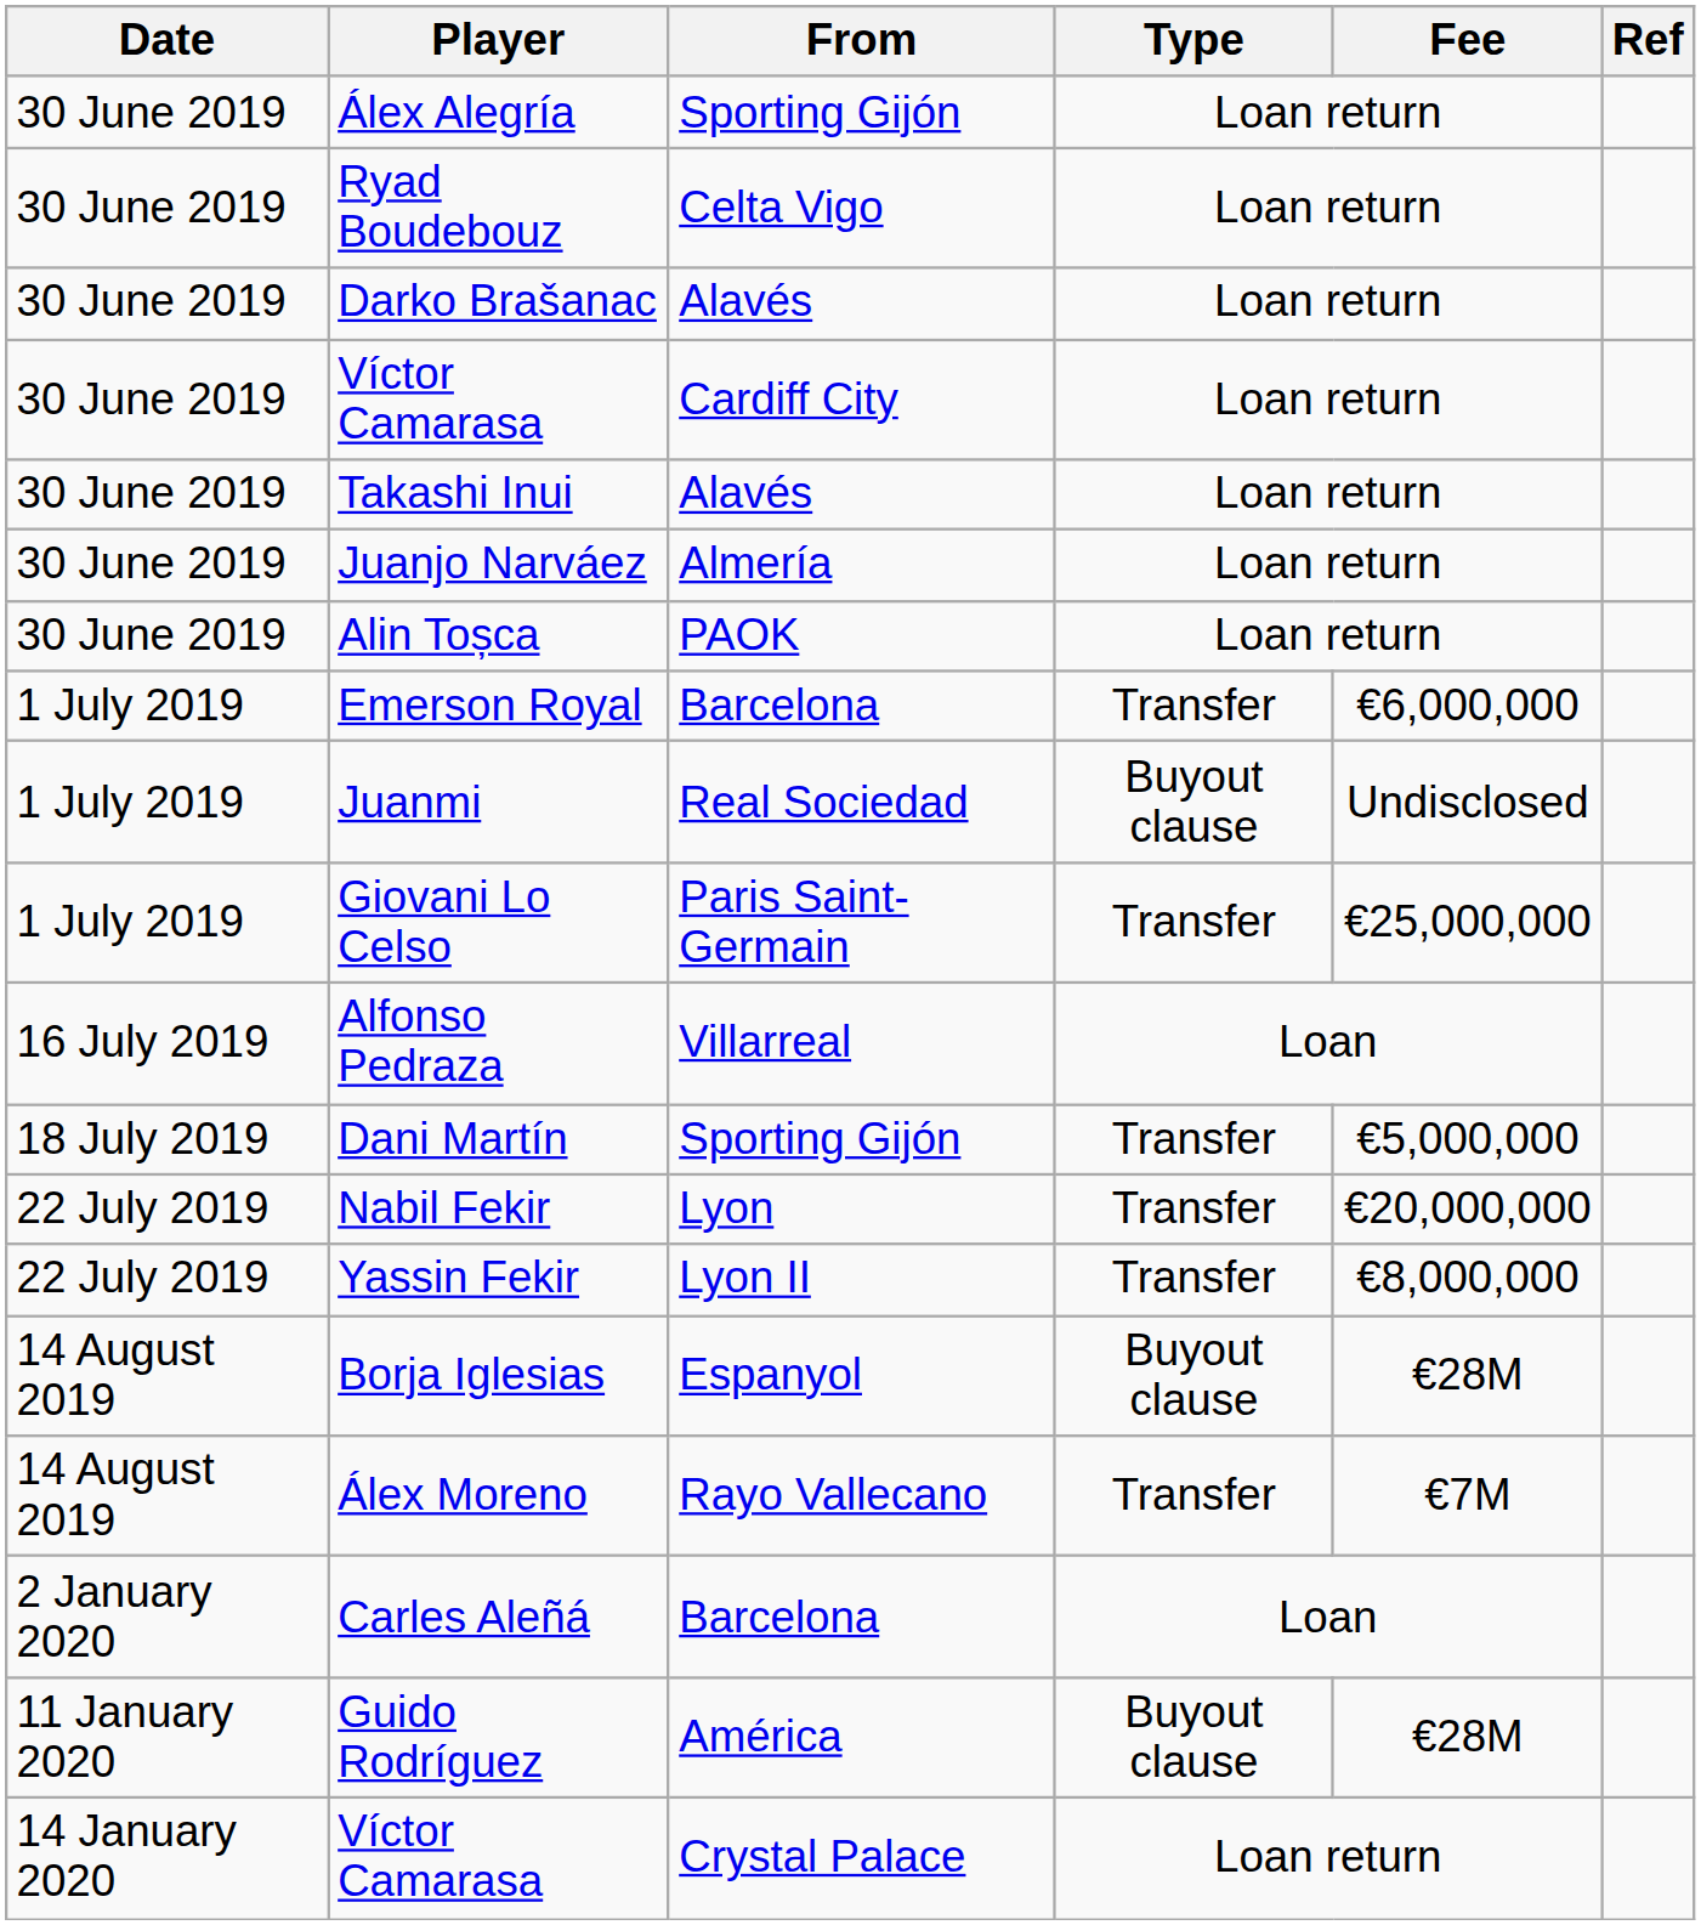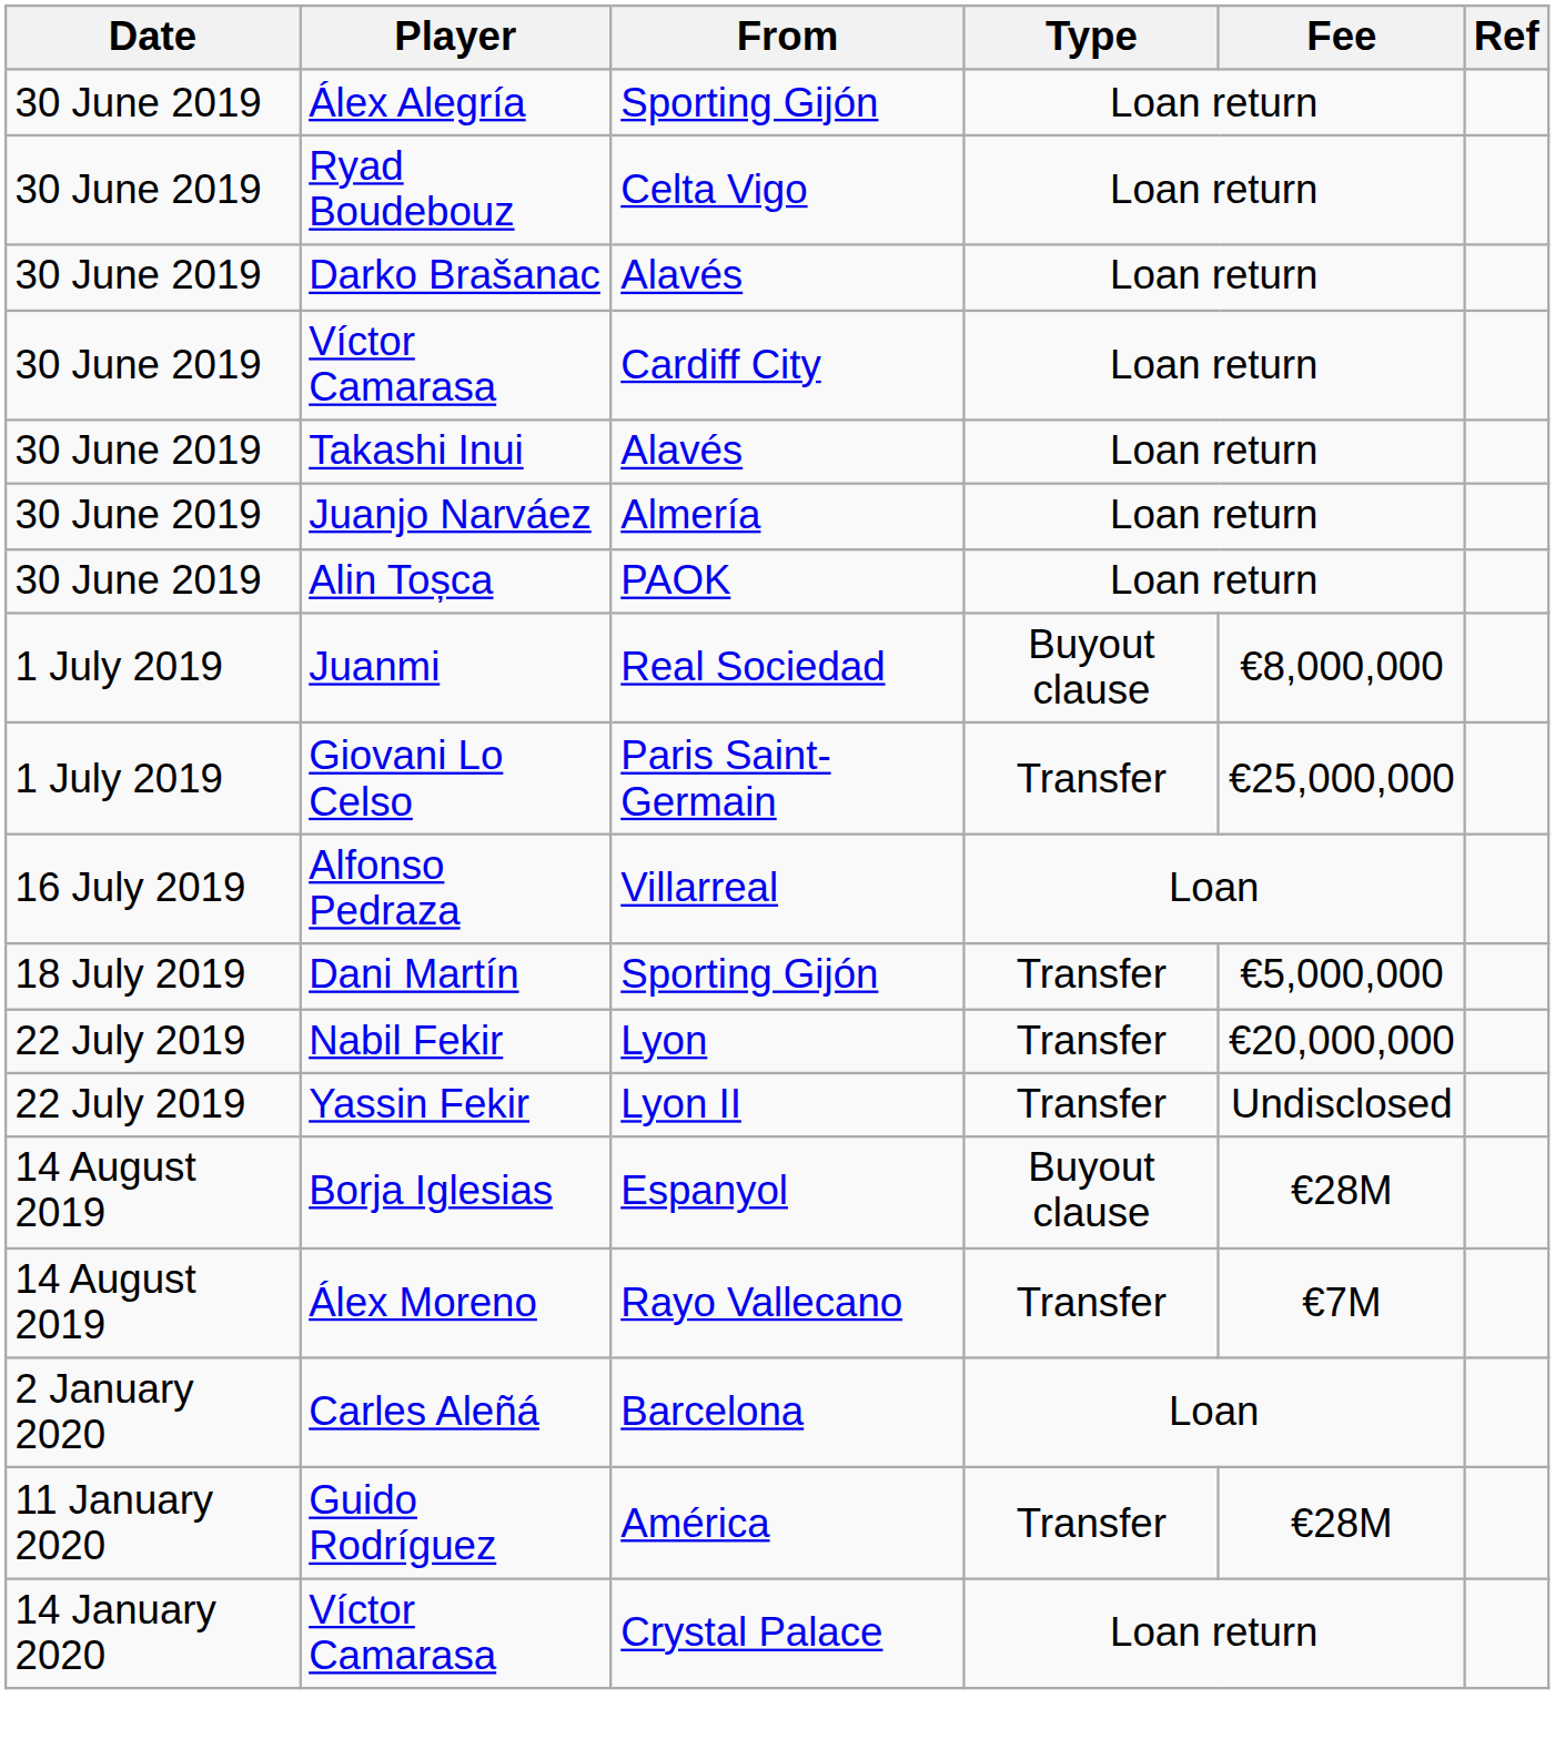 <table class="wikitable">
 <tr>
 <th>Date</th>
 <th>Player</th>
 <th>From</th>
 <th>Type</th>
 <th>Fee</th>
 <th>Ref</th>
 </tr>
 <tr>
 <td>30 June 2019</td>
 <td> <a href='#'>Álex Alegría</a></td>
 <td><a href='#'>Sporting Gijón</a></td>
 <td align=center colspan=2>Loan return</td>
 <td align=center></td>
 </tr>
 <tr>
 <td>30 June 2019</td>
 <td> <a href='#'>Ryad Boudebouz</a></td>
 <td><a href='#'>Celta Vigo</a></td>
 <td align=center colspan=2>Loan return</td>
 <td align=center></td>
 </tr>
 <tr>
 <td>30 June 2019</td>
 <td> <a href='#'>Darko Brašanac</a></td>
 <td><a href='#'>Alavés</a></td>
 <td align=center colspan=2>Loan return</td>
 <td align=center></td>
 </tr>
 <tr>
 <td>30 June 2019</td>
 <td> <a href='#'>Víctor Camarasa</a></td>
 <td> <a href='#'>Cardiff City</a></td>
 <td align=center colspan=2>Loan return</td>
 <td align=center></td>
 </tr>
 <tr>
 <td>30 June 2019</td>
 <td> <a href='#'>Takashi Inui</a></td>
 <td><a href='#'>Alavés</a></td>
 <td align=center colspan=2>Loan return</td>
 <td align=center></td>
 </tr>
 <tr>
 <td>30 June 2019</td>
 <td> <a href='#'>Juanjo Narváez</a></td>
 <td><a href='#'>Almería</a></td>
 <td align=center colspan=2>Loan return</td>
 <td align=center></td>
 </tr>
 <tr>
 <td>30 June 2019</td>
 <td> <a href='#'>Alin Toșca</a></td>
 <td> <a href='#'>PAOK</a></td>
 <td align=center colspan=2>Loan return</td>
 <td align=center></td>
 </tr>
 <tr>
 <td>1 July 2019</td>
-<td> <a href='#'>Emerson Royal</a></td>
-<td><a href='#'>Barcelona</a></td>
-<td align=center>Transfer</td>
-<td align=center>€6,000,000</td>
-<td align=center></td>
-</tr>
-<tr>
-<td>1 July 2019</td>
 <td> <a href='#'>Juanmi</a></td>
 <td><a href='#'>Real Sociedad</a></td>
 <td align=center>Buyout clause</td>
-<td align=center>Undisclosed</td>
+<td align=center>€8,000,000</td>
 <td align=center></td>
 </tr>
 <tr>
 <td>1 July 2019</td>
 <td> <a href='#'>Giovani Lo Celso</a></td>
 <td> <a href='#'>Paris Saint-Germain</a></td>
 <td align=center>Transfer</td>
 <td align=center>€25,000,000</td>
 <td align=center></td>
 </tr>
 <tr>
 <td>16 July 2019</td>
 <td> <a href='#'>Alfonso Pedraza</a></td>
 <td><a href='#'>Villarreal</a></td>
 <td align=center colspan=2>Loan</td>
 <td align=center></td>
 </tr>
 <tr>
 <td>18 July 2019</td>
 <td> <a href='#'>Dani Martín</a></td>
 <td><a href='#'>Sporting Gijón</a></td>
 <td align=center>Transfer</td>
 <td align=center>€5,000,000</td>
 <td align=center></td>
 </tr>
 <tr>
 <td>22 July 2019</td>
 <td> <a href='#'>Nabil Fekir</a></td>
 <td> <a href='#'>Lyon</a></td>
 <td align=center>Transfer</td>
 <td align=center>€20,000,000</td>
 <td align=center></td>
 </tr>
 <tr>
 <td>22 July 2019</td>
 <td> <a href='#'>Yassin Fekir</a></td>
 <td> <a href='#'>Lyon II</a></td>
 <td align=center>Transfer</td>
-<td align=center>€8,000,000</td>
+<td align=center>Undisclosed</td>
 <td align=center></td>
 </tr>
 <tr>
 <td>14 August 2019</td>
 <td> <a href='#'>Borja Iglesias</a></td>
 <td><a href='#'>Espanyol</a></td>
 <td align=center>Buyout clause</td>
 <td align=center>€28M</td>
 <td align=center></td>
 </tr>
 <tr>
 <td>14 August 2019</td>
 <td> <a href='#'>Álex Moreno</a></td>
 <td><a href='#'>Rayo Vallecano</a></td>
 <td align=center>Transfer</td>
 <td align=center>€7M</td>
 <td align=center></td>
 </tr>
 <tr>
 <td>2 January 2020</td>
 <td> <a href='#'>Carles Aleñá</a></td>
 <td><a href='#'>Barcelona</a></td>
 <td align=center colspan=2>Loan</td>
 <td align=center></td>
 </tr>
 <tr>
 <td>11 January 2020</td>
 <td> <a href='#'>Guido Rodríguez</a></td>
 <td> <a href='#'>América</a></td>
-<td align=center>Buyout clause</td>
+<td align=center>Transfer</td>
 <td align=center>€28M</td>
 <td align=center></td>
 </tr>
 <tr>
 <td>14 January 2020</td>
 <td> <a href='#'>Víctor Camarasa</a></td>
 <td> <a href='#'>Crystal Palace</a></td>
 <td align=center colspan=2>Loan return</td>
 <td align=center></td>
 </tr>
 </table>
